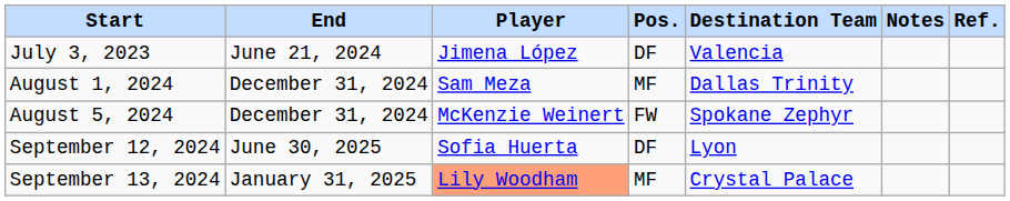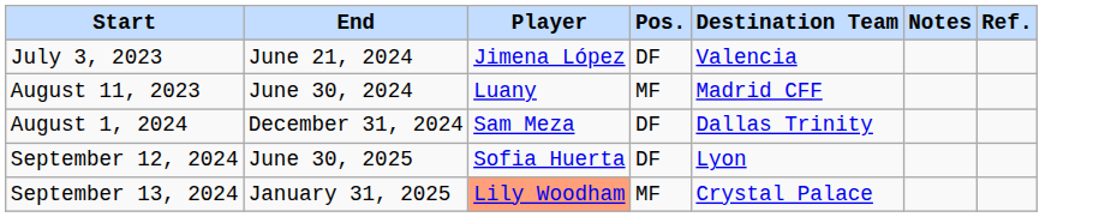 <table class="wikitable" style="text-align:left;">
 <tr>
 <th style="background:#c2ddff">Start</th>
 <th style="background:#c2ddff">End</th>
 <th style="background:#c2ddff">Player</th>
 <th style="background:#c2ddff">Pos.</th>
 <th style="background:#c2ddff">Destination Team</th>
 <th style="background:#c2ddff">Notes</th>
 <th style="background:#c2ddff">Ref.</th>
 </tr>
 <tr>
 <td style="white-space: nowrap;">July 3, 2023</td>
 <td style="white-space: nowrap;">June 21, 2024</td>
 <td style="white-space: nowrap;"> <a href='#'>Jimena López</a></td>
 <td>DF</td>
 <td style="white-space: nowrap;"> <a href='#'>Valencia</a></td>
 <td></td>
 <td></td>
 </tr>
 <tr>
-<td style="white-space: nowrap;">August 1, 2024</td>
-<td style="white-space: nowrap;">December 31, 2024</td>
-<td style="white-space: nowrap;"> <a href='#'>Sam Meza</a></td>
+<td style="white-space: nowrap;">August 11, 2023</td>
+<td style="white-space: nowrap;">June 30, 2024</td>
+<td style="white-space: nowrap;"> <a href='#'>Luany</a></td>
 <td>MF</td>
-<td style="white-space: nowrap;"> <a href='#'>Dallas Trinity</a></td>
+<td style="white-space: nowrap;"> <a href='#'>Madrid CFF</a></td>
 <td></td>
 <td></td>
 </tr>
 <tr>
-<td style="white-space: nowrap;">August 5, 2024</td>
+<td style="white-space: nowrap;">August 1, 2024</td>
 <td style="white-space: nowrap;">December 31, 2024</td>
-<td style="white-space: nowrap;"> <a href='#'>McKenzie Weinert</a></td>
-<td>FW</td>
-<td style="white-space: nowrap;"> <a href='#'>Spokane Zephyr</a></td>
+<td style="white-space: nowrap;"> <a href='#'>Sam Meza</a></td>
+<td>DF</td>
+<td style="white-space: nowrap;"> <a href='#'>Dallas Trinity</a></td>
 <td></td>
 <td></td>
 </tr>
 <tr>
 <td style="white-space: nowrap;">September 12, 2024</td>
 <td style="white-space: nowrap;">June 30, 2025</td>
 <td style="white-space: nowrap;"> <a href='#'>Sofia Huerta</a></td>
 <td>DF</td>
 <td style="white-space: nowrap;"> <a href='#'>Lyon</a></td>
 <td></td>
 <td></td>
 </tr>
 <tr>
 <td style="white-space: nowrap;">September 13, 2024</td>
 <td style="white-space: nowrap;">January 31, 2025</td>
 <td style="background: lightsalmon; white-space: nowrap;"> <a href='#'>Lily Woodham</a></td>
 <td>MF</td>
 <td style="white-space: nowrap;"> <a href='#'>Crystal Palace</a></td>
 <td></td>
 <td></td>
 </tr>
 </table>
